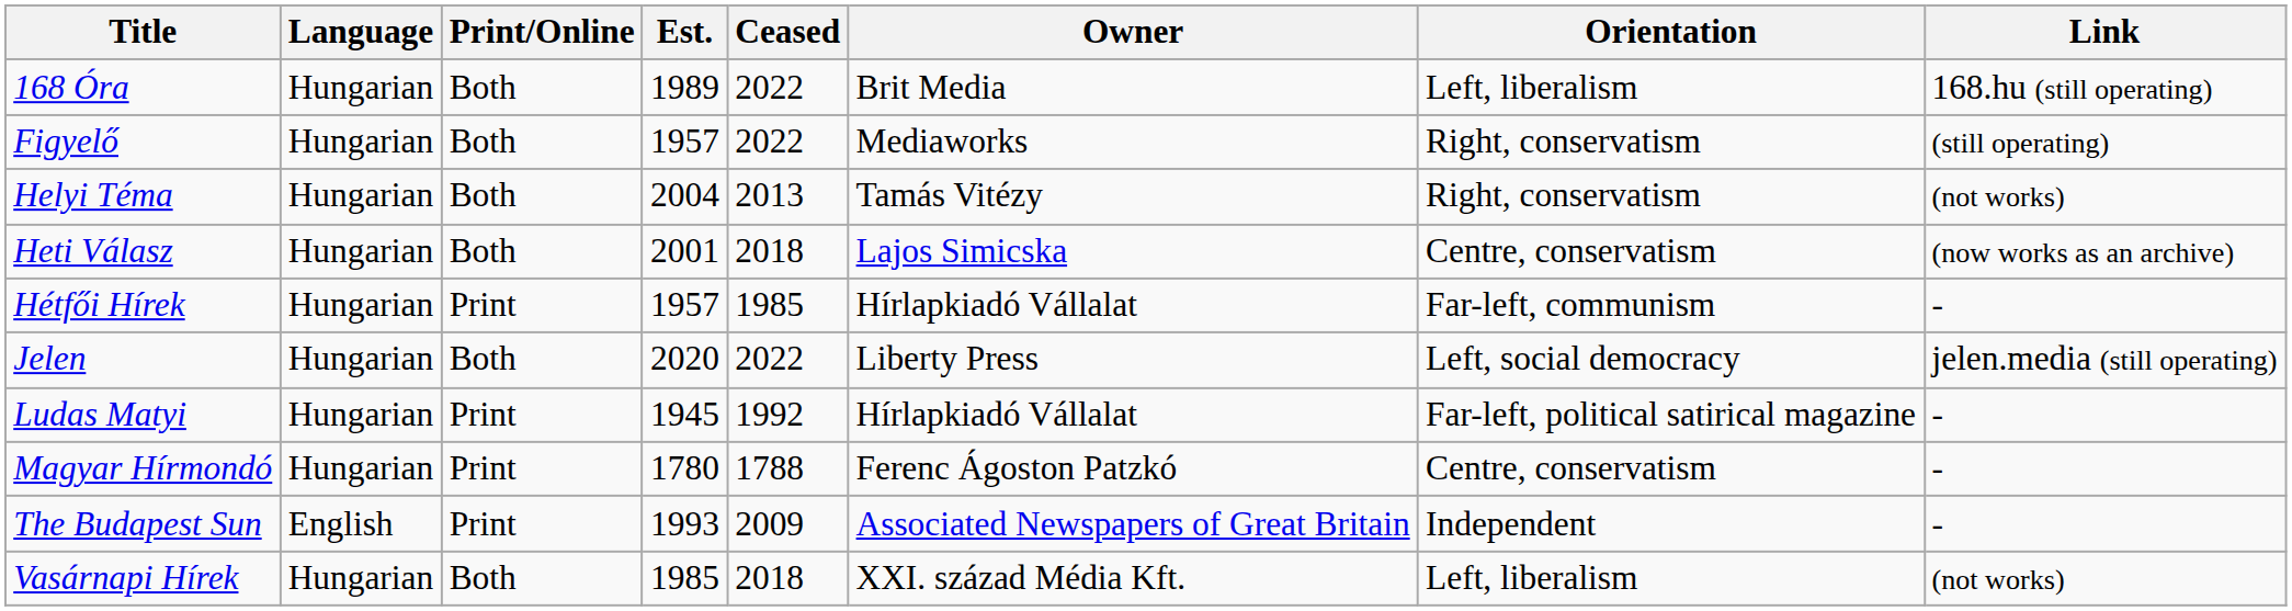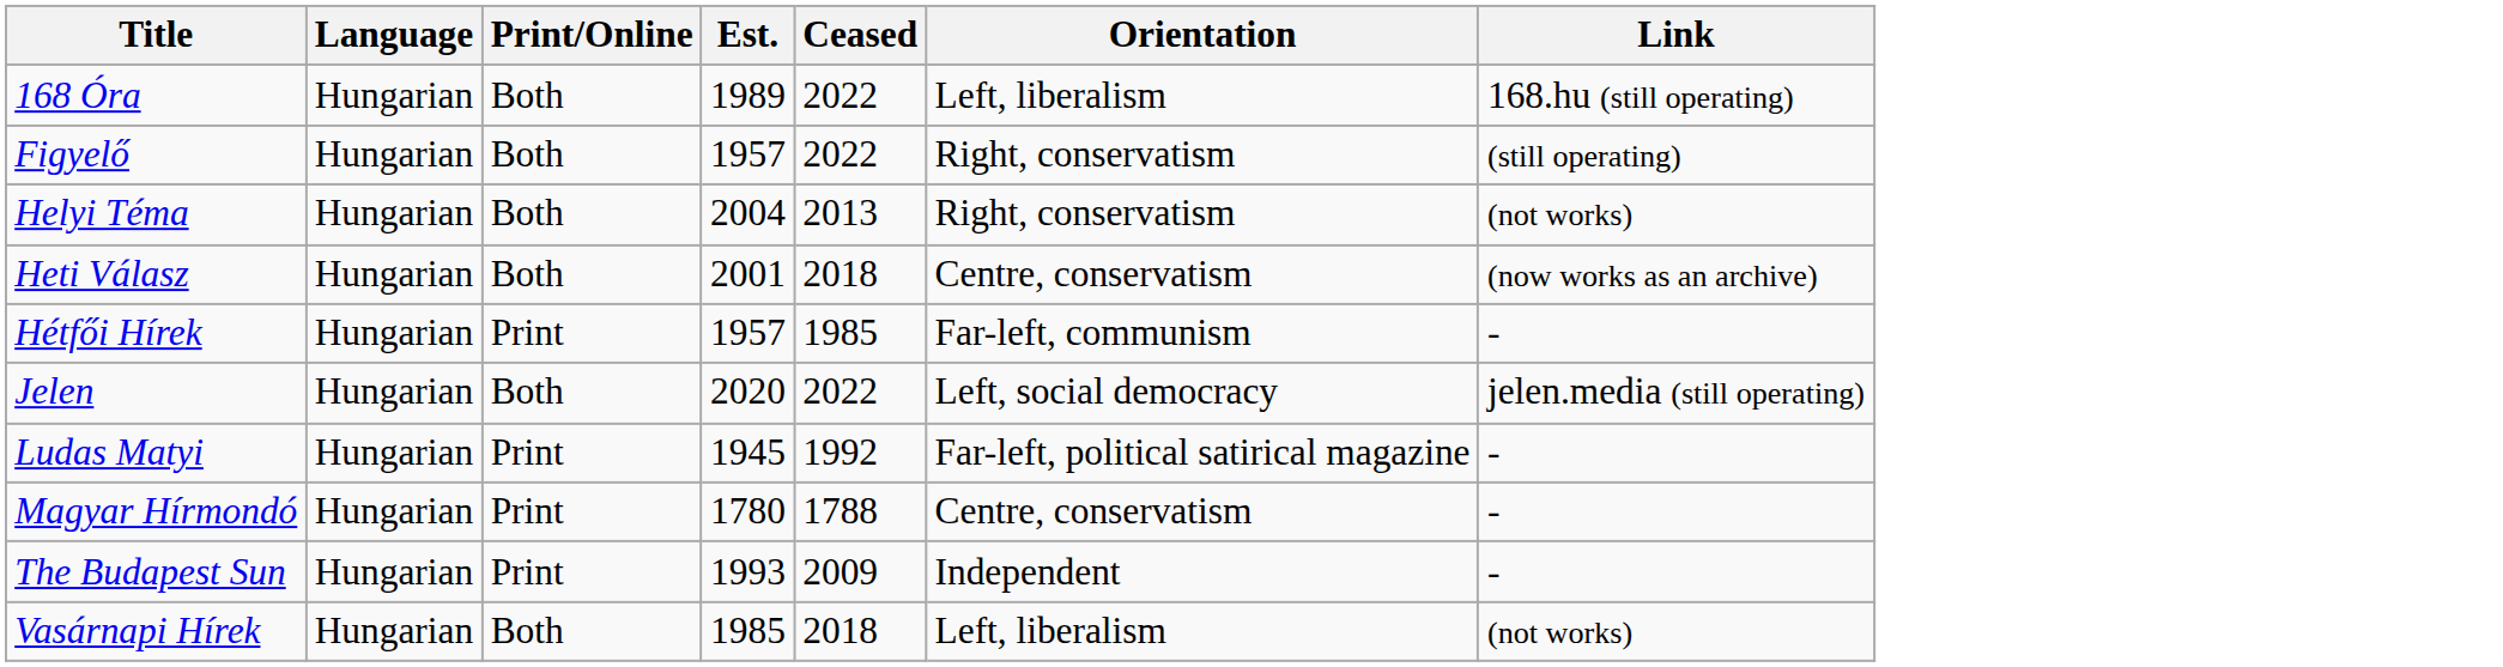 <table class="wikitable">
 <tr>
 <th>Title</th>
 <th>Language</th>
 <th>Print/Online</th>
 <th>Est.</th>
 <th>Ceased</th>
-<th>Owner</th>
 <th>Orientation</th>
 <th>Link</th>
 </tr>
 <tr>
 <td><em><a href='#'>168 Óra</a></em></td>
 <td>Hungarian</td>
 <td>Both</td>
 <td>1989</td>
 <td>2022</td>
-<td>Brit Media</td>
 <td>Left, liberalism</td>
 <td>168.hu <small>(still operating)</small></td>
 </tr>
 <tr>
 <td><em><a href='#'>Figyelő</a></em></td>
 <td>Hungarian</td>
 <td>Both</td>
 <td>1957</td>
 <td>2022</td>
-<td>Mediaworks</td>
 <td>Right, conservatism</td>
 <td> <small>(still operating)</small></td>
 </tr>
 <tr>
 <td><em><a href='#'>Helyi Téma</a></em></td>
 <td>Hungarian</td>
 <td>Both</td>
 <td>2004</td>
 <td>2013</td>
-<td>Tamás Vitézy</td>
 <td>Right, conservatism</td>
 <td> <small>(not works)</small></td>
 </tr>
 <tr>
 <td><em><a href='#'>Heti Válasz</a></em></td>
 <td>Hungarian</td>
 <td>Both</td>
 <td>2001</td>
 <td>2018</td>
-<td><a href='#'>Lajos Simicska</a></td>
 <td>Centre, conservatism</td>
 <td> <small>(now works as an archive)</small></td>
 </tr>
 <tr>
 <td><em><a href='#'>Hétfői Hírek</a></em></td>
 <td>Hungarian</td>
 <td>Print</td>
 <td>1957</td>
 <td>1985</td>
-<td>Hírlapkiadó Vállalat</td>
 <td>Far-left, communism</td>
 <td>-</td>
 </tr>
 <tr>
 <td><em><a href='#'>Jelen</a></em></td>
 <td>Hungarian</td>
 <td>Both</td>
 <td>2020</td>
 <td>2022</td>
-<td>Liberty Press</td>
 <td>Left, social democracy</td>
 <td>jelen.media <small>(still operating)</small></td>
 </tr>
 <tr>
 <td><em><a href='#'>Ludas Matyi</a></em></td>
 <td>Hungarian</td>
 <td>Print</td>
 <td>1945</td>
 <td>1992</td>
-<td>Hírlapkiadó Vállalat</td>
 <td>Far-left, political satirical magazine</td>
 <td>-</td>
 </tr>
 <tr>
 <td><em><a href='#'>Magyar Hírmondó</a></em></td>
 <td>Hungarian</td>
 <td>Print</td>
 <td>1780</td>
 <td>1788</td>
-<td>Ferenc Ágoston Patzkó</td>
 <td>Centre, conservatism</td>
 <td>-</td>
 </tr>
 <tr>
 <td><em><a href='#'>The Budapest Sun</a></em></td>
-<td>English</td>
+<td>Hungarian</td>
 <td>Print</td>
 <td>1993</td>
 <td>2009</td>
-<td><a href='#'>Associated Newspapers of Great Britain</a></td>
 <td>Independent</td>
 <td>-</td>
 </tr>
 <tr>
 <td><em><a href='#'>Vasárnapi Hírek</a></em></td>
 <td>Hungarian</td>
 <td>Both</td>
 <td>1985</td>
 <td>2018</td>
-<td>XXI. század Média Kft.</td>
 <td>Left, liberalism</td>
 <td> <small>(not works)</small></td>
 </tr>
 </table>
